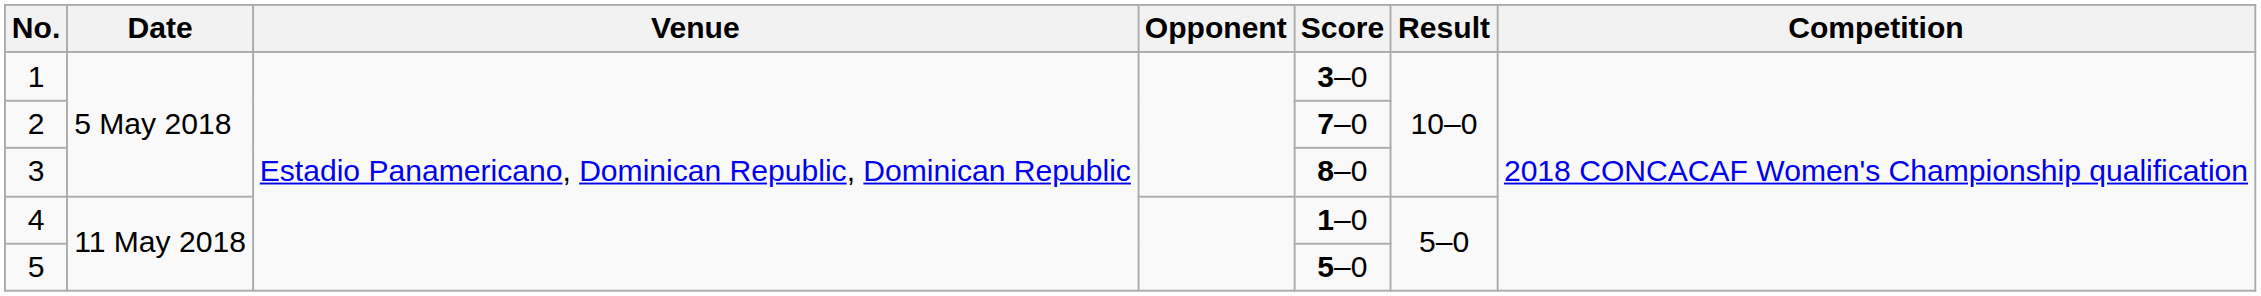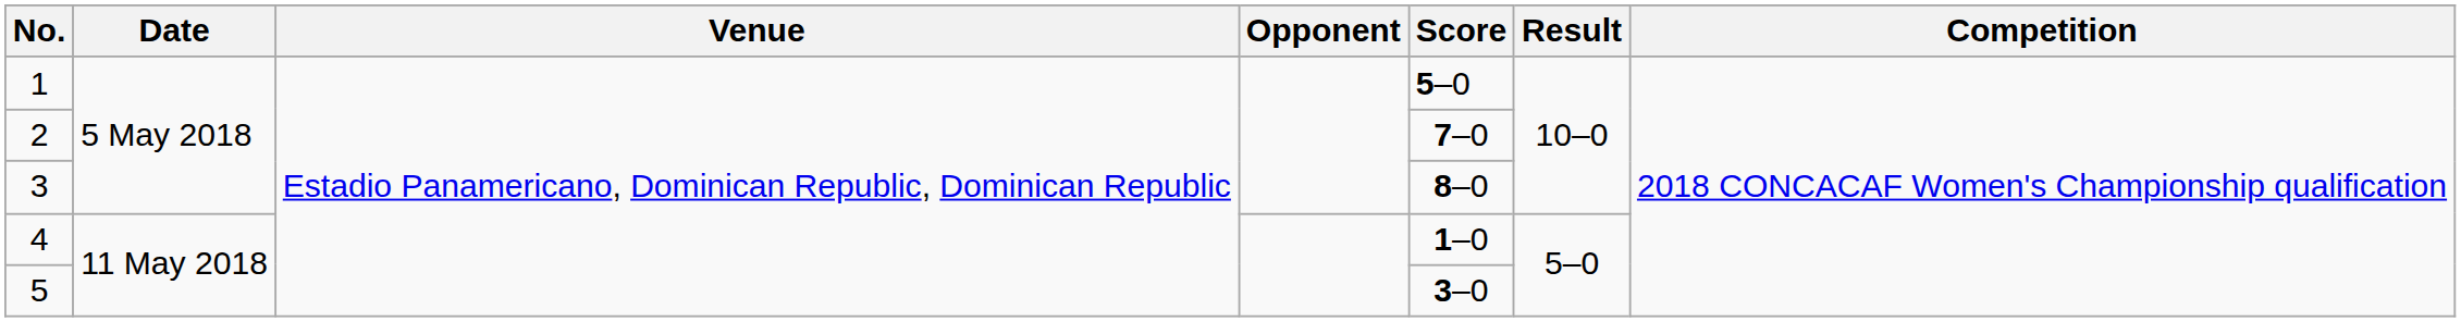 <table class="wikitable">
 <tr>
 <th>No.</th>
 <th>Date</th>
 <th>Venue</th>
 <th>Opponent</th>
 <th>Score</th>
 <th>Result</th>
 <th>Competition</th>
 </tr>
 <tr>
 <td style="text-align:center;">1</td>
 <td rowspan=3>5 May 2018</td>
 <td rowspan=5><a href='#'>Estadio Panamericano</a>, <a href='#'>Dominican Republic</a>, <a href='#'>Dominican Republic</a></td>
 <td rowspan=3></td>
-<td style="text-align:center;"><strong>3</strong>–0</td>
+<td><strong>5</strong>–0</td>
 <td rowspan=3 style="text-align:center;">10–0</td>
 <td rowspan=5><a href='#'>2018 CONCACAF Women's Championship qualification</a></td>
 </tr>
 <tr style="text-align:center;">
 <td>2</td>
 <td><strong>7</strong>–0</td>
 </tr>
 <tr style="text-align:center;">
 <td>3</td>
 <td><strong>8</strong>–0</td>
 </tr>
 <tr>
 <td style="text-align:center;">4</td>
 <td rowspan=2>11 May 2018</td>
 <td rowspan=2></td>
 <td style="text-align:center;"><strong>1</strong>–0</td>
 <td rowspan=2 style="text-align:center;">5–0</td>
 </tr>
 <tr style="text-align:center;">
 <td>5</td>
-<td><strong>5</strong>–0</td>
+<td style="text-align:center;"><strong>3</strong>–0</td>
 </tr>
 </table>
